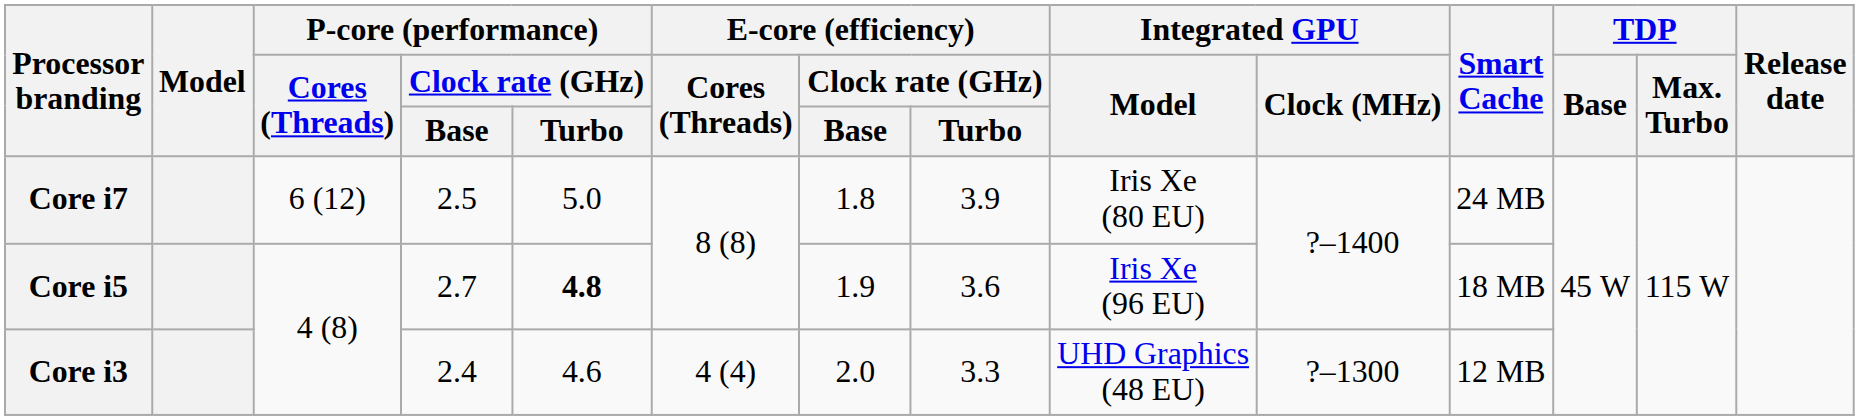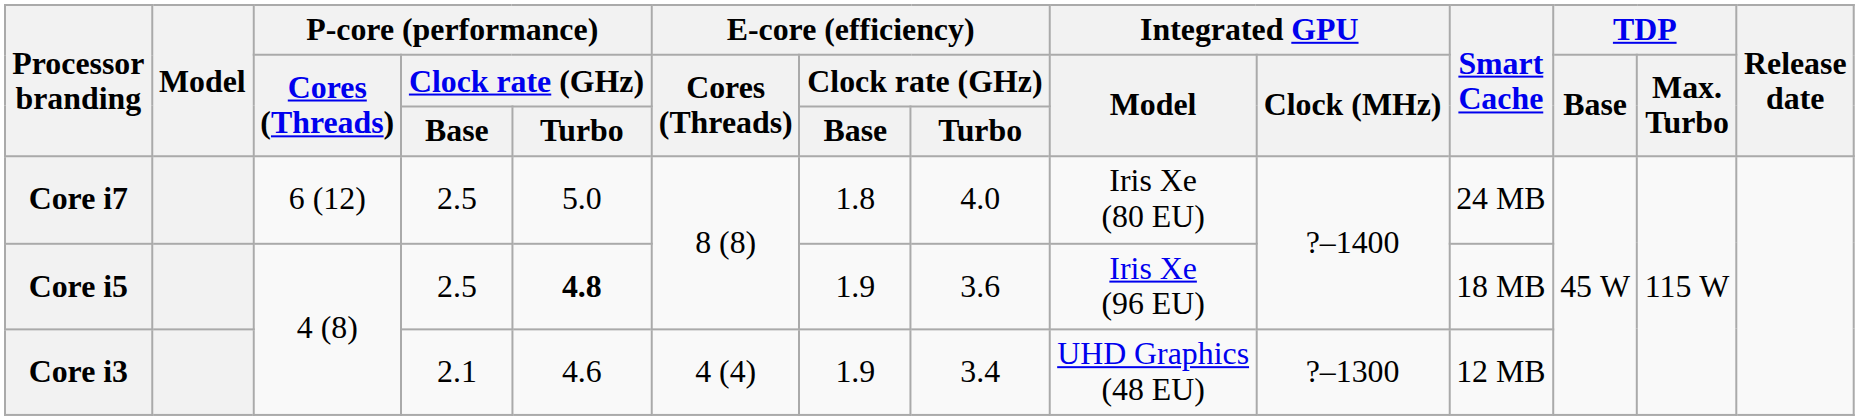 <table class="wikitable sortable nowrap" style="text-align: center;">
 <tr>
 <th class="unsortable" rowspan="3">Processor<br>branding</th>
 <th rowspan="3">Model</th>
 <th colspan="3">P-core (performance)</th>
 <th colspan="3">E-core (efficiency)</th>
 <th colspan="2">Integrated <a href='#'>GPU</a></th>
 <th class="unsortable" rowspan="3"><a href='#'>Smart<br>Cache</a></th>
 <th colspan="2"><a href='#'>TDP</a></th>
 <th rowspan="3">Release<br>date</th>
 </tr>
 <tr>
 <th class="unsortable" rowspan="2"><a href='#'>Cores</a><br>(<a href='#'>Threads</a>)</th>
 <th colspan="2"><a href='#'>Clock rate</a> (GHz)</th>
 <th class="unsortable" rowspan="2">Cores<br>(Threads)</th>
 <th colspan="2">Clock rate (GHz)</th>
 <th class="unsortable" rowspan="2">Model</th>
 <th class="unsortable" rowspan="2">Clock (MHz)</th>
 <th rowspan="2">Base</th>
 <th class="unsortable" rowspan="2">Max.<br>Turbo</th>
 </tr>
 <tr>
 <th class="unsortable">Base</th>
 <th class="unsortable">Turbo</th>
 <th class="unsortable">Base</th>
 <th class="unsortable">Turbo</th>
 </tr>
 <tr>
 <th>Core i7</th>
 <th style="text-align:left;" data-sort-value="sku3"></th>
 <td>6 (12)</td>
 <td>2.5</td>
 <td>5.0</td>
 <td rowspan=2>8 (8)</td>
 <td>1.8</td>
-<td>3.9</td>
+<td>4.0</td>
 <td>Iris Xe<br>(80 EU)</td>
 <td rowspan=2>?–1400</td>
 <td>24 MB</td>
 <td rowspan=3>45 W</td>
 <td rowspan=3>115 W</td>
 <td rowspan=3></td>
 </tr>
 <tr>
 <th>Core i5</th>
 <th style="text-align:left;" data-sort-value="sku2"></th>
 <td rowspan=2>4 (8)</td>
-<td>2.7</td>
+<td>2.5</td>
 <td><strong>4.8</strong></td>
 <td>1.9</td>
 <td>3.6</td>
 <td><a href='#'>Iris Xe</a><br>(96 EU)</td>
 <td>18 MB</td>
 </tr>
 <tr>
 <th>Core i3</th>
 <th style="text-align:left;" data-sort-value="sku1"></th>
-<td>2.4</td>
+<td>2.1</td>
 <td>4.6</td>
 <td>4 (4)</td>
-<td>2.0</td>
-<td>3.3</td>
+<td>1.9</td>
+<td>3.4</td>
 <td><a href='#'>UHD Graphics</a><br>(48 EU)</td>
 <td>?–1300</td>
 <td>12 MB</td>
 </tr>
 </table>
